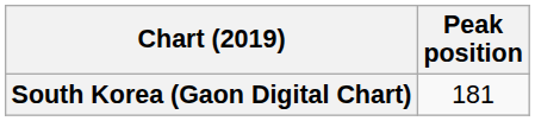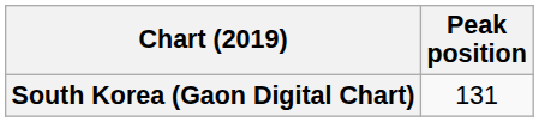 <table class="wikitable plainrowheaders" style="text-align:center">
 <tr>
 <th>Chart (2019)</th>
 <th>Peak<br>position</th>
 </tr>
 <tr>
 <th scope="row">South Korea (Gaon Digital Chart)</th>
-<td>181</td>
+<td>131</td>
 </tr>
 </table>
